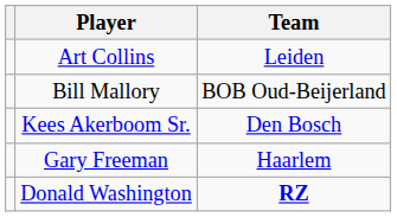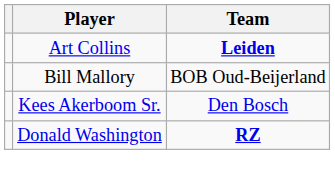 <table class="wikitable" style="text-align:center;">
 <tr>
 <th></th>
 <th>Player</th>
 <th>Team</th>
 </tr>
 <tr>
 <td></td>
 <td><a href='#'>Art Collins</a></td>
-<td><a href='#'>Leiden</a></td>
+<td><strong><a href='#'>Leiden</a></strong></td>
 </tr>
 <tr>
 <td></td>
 <td>Bill Mallory</td>
 <td>BOB Oud-Beijerland</td>
 </tr>
 <tr>
 <td></td>
 <td><a href='#'>Kees Akerboom Sr.</a></td>
 <td><a href='#'>Den Bosch</a></td>
 </tr>
 <tr>
 <td></td>
-<td><a href='#'>Gary Freeman</a></td>
-<td><a href='#'>Haarlem</a></td>
-</tr>
-<tr>
-<td></td>
 <td><a href='#'>Donald Washington</a></td>
 <td><strong><a href='#'>RZ</a></strong></td>
 </tr>
 </table>
